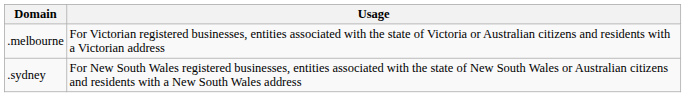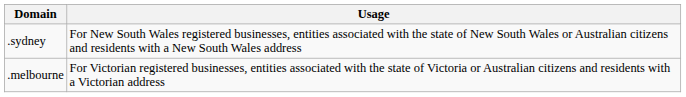 <table class="wikitable">
 <tr>
 <th>Domain</th>
 <th>Usage</th>
 </tr>
 <tr>
+<td>.sydney</td>
+<td>For New South Wales registered businesses, entities associated with the state of New South Wales or Australian citizens and residents with a New South Wales address</td>
+</tr>
+<tr>
 <td>.melbourne</td>
 <td>For Victorian registered businesses, entities associated with the state of Victoria or Australian citizens and residents with a Victorian address</td>
 </tr>
-<tr>
-<td>.sydney</td>
-<td>For New South Wales registered businesses, entities associated with the state of New South Wales or Australian citizens and residents with a New South Wales address</td>
-</tr>
 </table>
